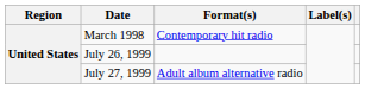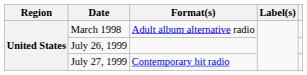 <table class="wikitable plainrowheaders">
 <tr>
 <th scope="col">Region</th>
 <th scope="col">Date</th>
 <th scope="col">Format(s)</th>
 <th scope="col">Label(s)</th>
 <th scope="col"></th>
 </tr>
 <tr>
 <th scope="row" rowspan="3">United States</th>
 <td>March 1998</td>
-<td><a href='#'>Contemporary hit radio</a></td>
+<td><a href='#'>Adult album alternative</a> radio</td>
 <td align="center" rowspan="3"></td>
 <td align="center"></td>
 </tr>
 <tr>
 <td>July 26, 1999</td>
 <td></td>
 <td align="center"></td>
 </tr>
 <tr>
 <td>July 27, 1999</td>
-<td><a href='#'>Adult album alternative</a> radio</td>
+<td><a href='#'>Contemporary hit radio</a></td>
 <td align="center"></td>
 </tr>
 </table>
